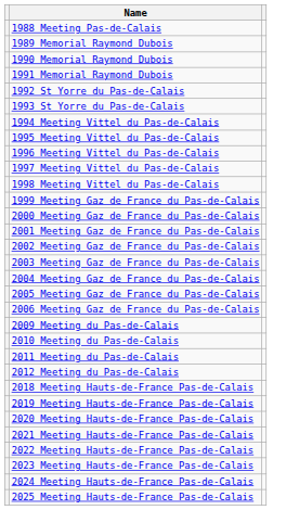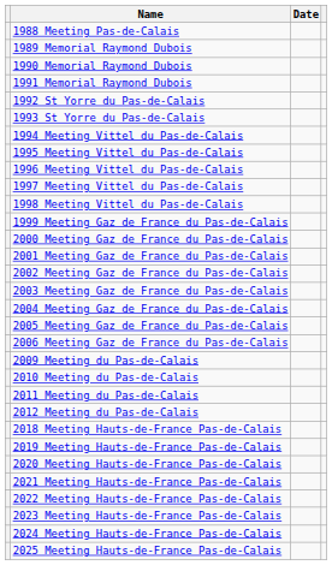 <table class="wikitable plainrowheaders sticky-header defaultleft col3right">
 <tr>
 <th scope="col"></th>
 <th scope="col">Name</th>
+<th scope="col">Date</th>
 <th scope="col"></th>
 </tr>
 <tr>
 <th scope="row"></th>
 <td><a href='#'>1988 Meeting Pas-de-Calais</a></td>
 <td></td>
+<td></td>
 </tr>
 <tr>
 <th scope="row"></th>
 <td><a href='#'>1989 Memorial Raymond Dubois</a></td>
+<td></td>
 <td></td>
 </tr>
 <tr>
 <th scope="row"></th>
 <td><a href='#'>1990 Memorial Raymond Dubois</a></td>
 <td></td>
+<td></td>
 </tr>
 <tr>
 <th scope="row"></th>
 <td><a href='#'>1991 Memorial Raymond Dubois</a></td>
+<td></td>
 <td></td>
 </tr>
 <tr>
 <th scope="row"></th>
 <td><a href='#'>1992 St Yorre du Pas-de-Calais</a></td>
 <td></td>
+<td></td>
 </tr>
 <tr>
 <th scope="row"></th>
 <td><a href='#'>1993 St Yorre du Pas-de-Calais</a></td>
+<td></td>
 <td></td>
 </tr>
 <tr>
 <th scope="row"></th>
 <td><a href='#'>1994 Meeting Vittel du Pas-de-Calais</a></td>
 <td></td>
+<td></td>
 </tr>
 <tr>
 <th scope="row"></th>
 <td><a href='#'>1995 Meeting Vittel du Pas-de-Calais</a></td>
+<td></td>
 <td></td>
 </tr>
 <tr>
 <th scope="row"></th>
 <td><a href='#'>1996 Meeting Vittel du Pas-de-Calais</a></td>
 <td></td>
+<td></td>
 </tr>
 <tr>
 <th scope="row"></th>
 <td><a href='#'>1997 Meeting Vittel du Pas-de-Calais</a></td>
+<td></td>
 <td></td>
 </tr>
 <tr>
 <th scope="row"></th>
 <td><a href='#'>1998 Meeting Vittel du Pas-de-Calais</a></td>
 <td></td>
+<td></td>
 </tr>
 <tr>
 <th scope="row"></th>
 <td><a href='#'>1999 Meeting Gaz de France du Pas-de-Calais</a></td>
+<td></td>
 <td></td>
 </tr>
 <tr>
 <th scope="row"></th>
 <td><a href='#'>2000 Meeting Gaz de France du Pas-de-Calais</a></td>
 <td></td>
+<td></td>
 </tr>
 <tr>
 <th scope="row"></th>
 <td><a href='#'>2001 Meeting Gaz de France du Pas-de-Calais</a></td>
+<td></td>
 <td></td>
 </tr>
 <tr>
 <th scope="row"></th>
 <td><a href='#'>2002 Meeting Gaz de France du Pas-de-Calais</a></td>
 <td></td>
+<td></td>
 </tr>
 <tr>
 <th scope="row"></th>
 <td><a href='#'>2003 Meeting Gaz de France du Pas-de-Calais</a></td>
+<td></td>
 <td></td>
 </tr>
 <tr>
 <th scope="row"></th>
 <td><a href='#'>2004 Meeting Gaz de France du Pas-de-Calais</a></td>
 <td></td>
+<td></td>
 </tr>
 <tr>
 <th scope="row"></th>
 <td><a href='#'>2005 Meeting Gaz de France du Pas-de-Calais</a></td>
+<td></td>
 <td></td>
 </tr>
 <tr>
 <th scope="row"></th>
 <td><a href='#'>2006 Meeting Gaz de France du Pas-de-Calais</a></td>
 <td></td>
+<td></td>
 </tr>
 <tr>
 <th scope="row"></th>
 <td><a href='#'>2009 Meeting du Pas-de-Calais</a></td>
+<td></td>
 <td></td>
 </tr>
 <tr>
 <th scope="row"></th>
 <td><a href='#'>2010 Meeting du Pas-de-Calais</a></td>
 <td></td>
+<td></td>
 </tr>
 <tr>
 <th scope="row"></th>
 <td><a href='#'>2011 Meeting du Pas-de-Calais</a></td>
+<td></td>
 <td></td>
 </tr>
 <tr>
 <th scope="row"></th>
 <td><a href='#'>2012 Meeting du Pas-de-Calais</a></td>
 <td></td>
+<td></td>
 </tr>
 <tr>
 <th scope="row"></th>
 <td><a href='#'>2018 Meeting Hauts-de-France Pas-de-Calais</a></td>
+<td></td>
 <td></td>
 </tr>
 <tr>
 <th scope="row"></th>
 <td><a href='#'>2019 Meeting Hauts-de-France Pas-de-Calais</a></td>
 <td></td>
+<td></td>
 </tr>
 <tr>
 <th scope="row"></th>
 <td><a href='#'>2020 Meeting Hauts-de-France Pas-de-Calais</a></td>
+<td></td>
 <td></td>
 </tr>
 <tr>
 <th scope="row"></th>
 <td><a href='#'>2021 Meeting Hauts-de-France Pas-de-Calais</a></td>
 <td></td>
+<td></td>
 </tr>
 <tr>
 <th scope="row"></th>
 <td><a href='#'>2022 Meeting Hauts-de-France Pas-de-Calais</a></td>
+<td></td>
 <td></td>
 </tr>
 <tr>
 <th scope="row"></th>
 <td><a href='#'>2023 Meeting Hauts-de-France Pas-de-Calais</a></td>
 <td></td>
+<td></td>
 </tr>
 <tr>
 <th scope="row"></th>
 <td><a href='#'>2024 Meeting Hauts-de-France Pas-de-Calais</a></td>
+<td></td>
 <td></td>
 </tr>
 <tr>
 <th scope="row"></th>
 <td><a href='#'>2025 Meeting Hauts-de-France Pas-de-Calais</a></td>
 <td></td>
+<td></td>
 </tr>
 </table>
